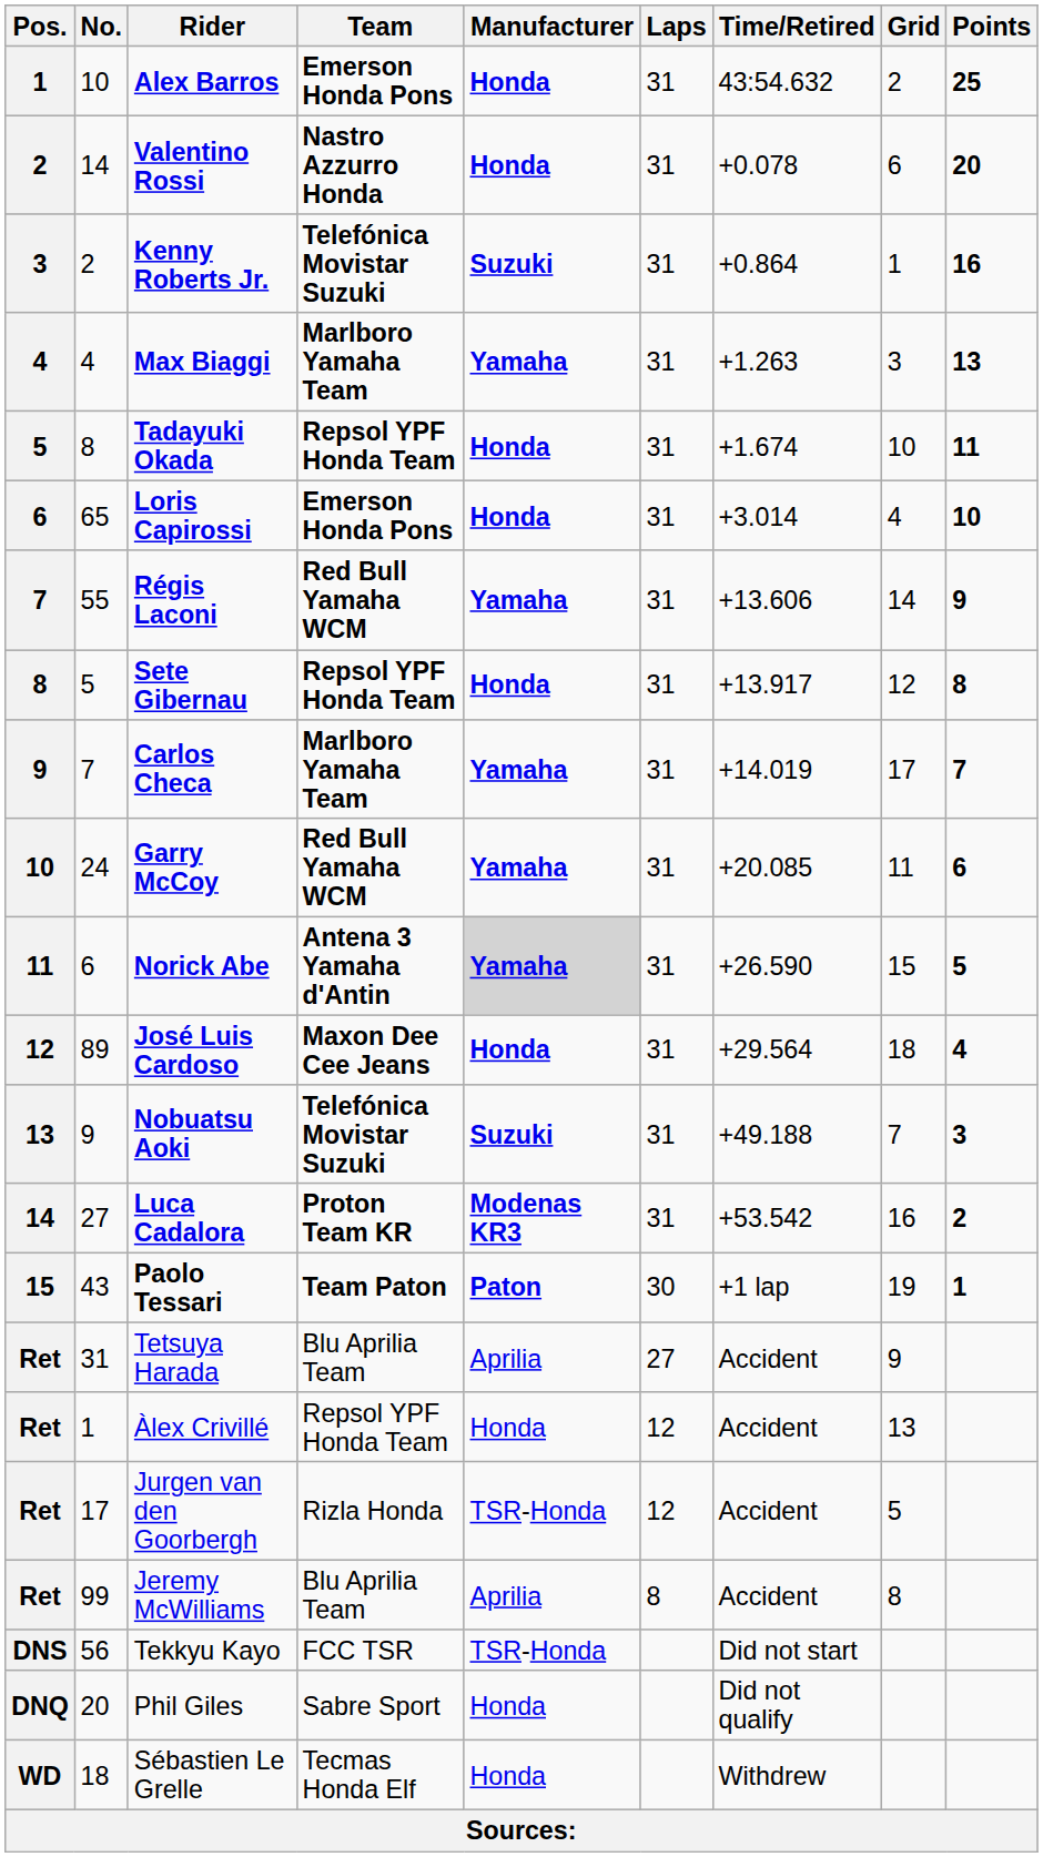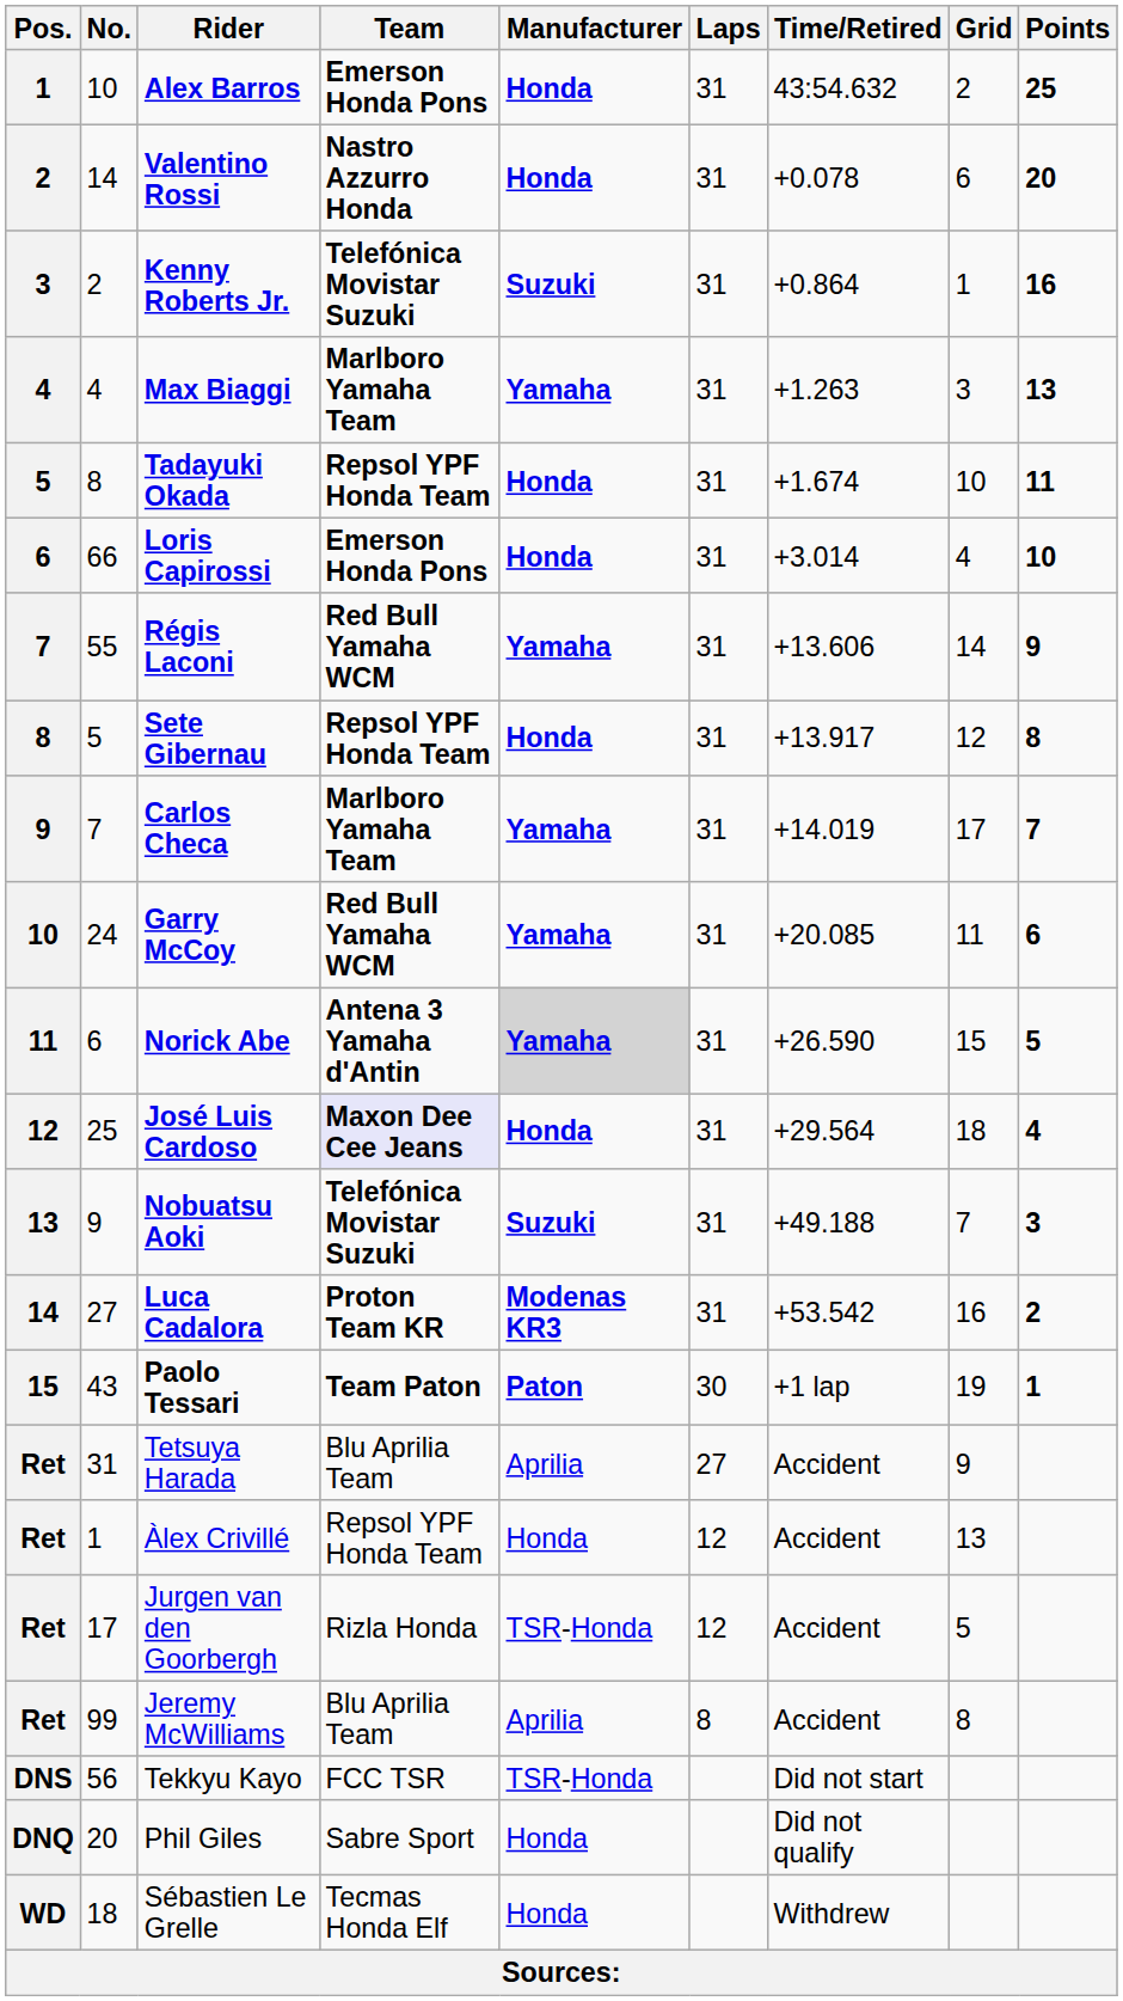 <table class="wikitable" style="font-size: 95%;">
 <tr>
 <th>Pos.</th>
 <th>No.</th>
 <th>Rider</th>
 <th>Team</th>
 <th>Manufacturer</th>
 <th>Laps</th>
 <th>Time/Retired</th>
 <th>Grid</th>
 <th>Points</th>
 </tr>
 <tr>
 <th>1</th>
 <td>10</td>
 <td> <strong><a href='#'>Alex Barros</a></strong></td>
 <td><strong>Emerson Honda Pons</strong></td>
 <td><strong><a href='#'>Honda</a></strong></td>
 <td>31</td>
 <td>43:54.632</td>
 <td>2</td>
 <td><strong>25</strong></td>
 </tr>
 <tr>
 <th>2</th>
 <td>14</td>
 <td> <strong><a href='#'>Valentino Rossi</a></strong></td>
 <td><strong>Nastro Azzurro Honda</strong></td>
 <td><strong><a href='#'>Honda</a></strong></td>
 <td>31</td>
 <td>+0.078</td>
 <td>6</td>
 <td><strong>20</strong></td>
 </tr>
 <tr>
 <th>3</th>
 <td>2</td>
 <td> <strong><a href='#'>Kenny Roberts Jr.</a></strong></td>
 <td><strong>Telefónica Movistar Suzuki</strong></td>
 <td><strong><a href='#'>Suzuki</a></strong></td>
 <td>31</td>
 <td>+0.864</td>
 <td>1</td>
 <td><strong>16</strong></td>
 </tr>
 <tr>
 <th>4</th>
 <td>4</td>
 <td> <strong><a href='#'>Max Biaggi</a></strong></td>
 <td><strong>Marlboro Yamaha Team</strong></td>
 <td><strong><a href='#'>Yamaha</a></strong></td>
 <td>31</td>
 <td>+1.263</td>
 <td>3</td>
 <td><strong>13</strong></td>
 </tr>
 <tr>
 <th>5</th>
 <td>8</td>
 <td> <strong><a href='#'>Tadayuki Okada</a></strong></td>
 <td><strong>Repsol YPF Honda Team</strong></td>
 <td><strong><a href='#'>Honda</a></strong></td>
 <td>31</td>
 <td>+1.674</td>
 <td>10</td>
 <td><strong>11</strong></td>
 </tr>
 <tr>
 <th>6</th>
-<td>65</td>
+<td>66</td>
 <td> <strong><a href='#'>Loris Capirossi</a></strong></td>
 <td><strong>Emerson Honda Pons</strong></td>
 <td><strong><a href='#'>Honda</a></strong></td>
 <td>31</td>
 <td>+3.014</td>
 <td>4</td>
 <td><strong>10</strong></td>
 </tr>
 <tr>
 <th>7</th>
 <td>55</td>
 <td> <strong><a href='#'>Régis Laconi</a></strong></td>
 <td><strong>Red Bull Yamaha WCM</strong></td>
 <td><strong><a href='#'>Yamaha</a></strong></td>
 <td>31</td>
 <td>+13.606</td>
 <td>14</td>
 <td><strong>9</strong></td>
 </tr>
 <tr>
 <th>8</th>
 <td>5</td>
 <td> <strong><a href='#'>Sete Gibernau</a></strong></td>
 <td><strong>Repsol YPF Honda Team</strong></td>
 <td><strong><a href='#'>Honda</a></strong></td>
 <td>31</td>
 <td>+13.917</td>
 <td>12</td>
 <td><strong>8</strong></td>
 </tr>
 <tr>
 <th>9</th>
 <td>7</td>
 <td> <strong><a href='#'>Carlos Checa</a></strong></td>
 <td><strong>Marlboro Yamaha Team</strong></td>
 <td><strong><a href='#'>Yamaha</a></strong></td>
 <td>31</td>
 <td>+14.019</td>
 <td>17</td>
 <td><strong>7</strong></td>
 </tr>
 <tr>
 <th>10</th>
 <td>24</td>
 <td> <strong><a href='#'>Garry McCoy</a></strong></td>
 <td><strong>Red Bull Yamaha WCM</strong></td>
 <td><strong><a href='#'>Yamaha</a></strong></td>
 <td>31</td>
 <td>+20.085</td>
 <td>11</td>
 <td><strong>6</strong></td>
 </tr>
 <tr>
 <th>11</th>
 <td>6</td>
 <td> <strong><a href='#'>Norick Abe</a></strong></td>
 <td><strong>Antena 3 Yamaha d'Antin</strong></td>
 <td style="background: lightgrey;"><strong><a href='#'>Yamaha</a></strong></td>
 <td>31</td>
 <td>+26.590</td>
 <td>15</td>
 <td><strong>5</strong></td>
 </tr>
 <tr>
 <th>12</th>
-<td>89</td>
+<td>25</td>
 <td> <strong><a href='#'>José Luis Cardoso</a></strong></td>
-<td><strong>Maxon Dee Cee Jeans</strong></td>
+<td style="background: lavender;"><strong>Maxon Dee Cee Jeans</strong></td>
 <td><strong><a href='#'>Honda</a></strong></td>
 <td>31</td>
 <td>+29.564</td>
 <td>18</td>
 <td><strong>4</strong></td>
 </tr>
 <tr>
 <th>13</th>
 <td>9</td>
 <td> <strong><a href='#'>Nobuatsu Aoki</a></strong></td>
 <td><strong>Telefónica Movistar Suzuki</strong></td>
 <td><strong><a href='#'>Suzuki</a></strong></td>
 <td>31</td>
 <td>+49.188</td>
 <td>7</td>
 <td><strong>3</strong></td>
 </tr>
 <tr>
 <th>14</th>
 <td>27</td>
 <td> <strong><a href='#'>Luca Cadalora</a></strong></td>
 <td><strong>Proton Team KR</strong></td>
 <td><strong><a href='#'>Modenas</a> <a href='#'>KR3</a></strong></td>
 <td>31</td>
 <td>+53.542</td>
 <td>16</td>
 <td><strong>2</strong></td>
 </tr>
 <tr>
 <th>15</th>
 <td>43</td>
 <td> <strong>Paolo Tessari</strong></td>
 <td><strong>Team Paton</strong></td>
 <td><strong><a href='#'>Paton</a></strong></td>
 <td>30</td>
 <td>+1 lap</td>
 <td>19</td>
 <td><strong>1</strong></td>
 </tr>
 <tr>
 <th>Ret</th>
 <td>31</td>
 <td> <a href='#'>Tetsuya Harada</a></td>
 <td>Blu Aprilia Team</td>
 <td><a href='#'>Aprilia</a></td>
 <td>27</td>
 <td>Accident</td>
 <td>9</td>
 <td></td>
 </tr>
 <tr>
 <th>Ret</th>
 <td>1</td>
 <td> <a href='#'>Àlex Crivillé</a></td>
 <td>Repsol YPF Honda Team</td>
 <td><a href='#'>Honda</a></td>
 <td>12</td>
 <td>Accident</td>
 <td>13</td>
 <td></td>
 </tr>
 <tr>
 <th>Ret</th>
 <td>17</td>
 <td> <a href='#'>Jurgen van den Goorbergh</a></td>
 <td>Rizla Honda</td>
 <td><a href='#'>TSR</a>-<a href='#'>Honda</a></td>
 <td>12</td>
 <td>Accident</td>
 <td>5</td>
 <td></td>
 </tr>
 <tr>
 <th>Ret</th>
 <td>99</td>
 <td> <a href='#'>Jeremy McWilliams</a></td>
 <td>Blu Aprilia Team</td>
 <td><a href='#'>Aprilia</a></td>
 <td>8</td>
 <td>Accident</td>
 <td>8</td>
 <td></td>
 </tr>
 <tr>
 <th>DNS</th>
 <td>56</td>
 <td> Tekkyu Kayo</td>
 <td>FCC TSR</td>
 <td><a href='#'>TSR</a>-<a href='#'>Honda</a></td>
 <td></td>
 <td>Did not start</td>
 <td></td>
 <td></td>
 </tr>
 <tr>
 <th>DNQ</th>
 <td>20</td>
 <td> Phil Giles</td>
 <td>Sabre Sport</td>
 <td><a href='#'>Honda</a></td>
 <td></td>
 <td>Did not qualify</td>
 <td></td>
 <td></td>
 </tr>
 <tr>
 <th>WD</th>
 <td>18</td>
 <td> Sébastien Le Grelle</td>
 <td>Tecmas Honda Elf</td>
 <td><a href='#'>Honda</a></td>
 <td></td>
 <td>Withdrew</td>
 <td></td>
 <td></td>
 </tr>
 <tr>
 <th colspan=9>Sources: </th>
 </tr>
 </table>
